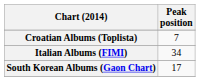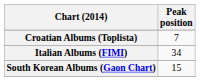 <table class="wikitable sortable plainrowheaders">
 <tr>
 <th scope="col">Chart (2014)</th>
 <th scope="col">Peak<br>position</th>
 </tr>
 <tr>
 </tr>
 <tr>
 </tr>
 <tr>
 </tr>
 <tr>
 </tr>
 <tr>
 </tr>
 <tr>
 <th scope="row">Croatian Albums (Toplista)</th>
 <td align="center">7</td>
 </tr>
 <tr>
 </tr>
 <tr>
 </tr>
 <tr>
 </tr>
 <tr>
 </tr>
 <tr>
 </tr>
 <tr>
 <th scope="row">Italian Albums (<a href='#'>FIMI</a>)</th>
 <td align="center">34</td>
 </tr>
 <tr>
 </tr>
 <tr>
 </tr>
 <tr>
 </tr>
 <tr>
 </tr>
 <tr>
 <th scope="row">South Korean Albums (<a href='#'>Gaon Chart</a>)</th>
-<td align="center">17</td>
+<td align="center">15</td>
 </tr>
 <tr>
 </tr>
 <tr>
 </tr>
 <tr>
 </tr>
 <tr>
 </tr>
 <tr>
 </tr>
 </table>
